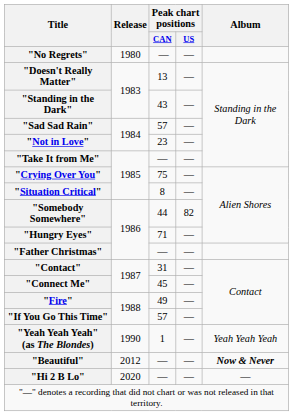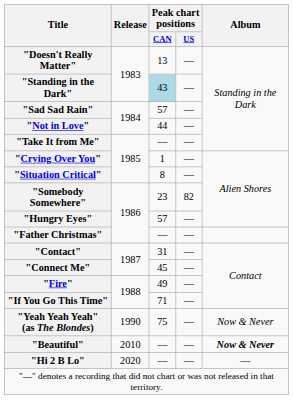 <table class="wikitable plainrowheaders" style="text-align:center;">
 <tr>
 <th scope="col" rowspan="2" style="width:10em;">Title</th>
 <th scope="col" rowspan="2" style="width:1em;">Release</th>
 <th scope="col" colspan="2">Peak chart positions</th>
 <th scope="col" rowspan="2" style="width:8em;">Album</th>
 </tr>
 <tr style="font-size:smaller;">
 <th width="35"><a href='#'>CAN</a><br></th>
 <th width="35"><a href='#'>US</a><br></th>
 </tr>
 <tr>
-<th scope="row">"No Regrets"</th>
-<td>1980</td>
-<td align=center> —</td>
-<td align=center>—</td>
-<td></td>
-</tr>
-<tr>
 <th scope="row">"Doesn't Really Matter"</th>
 <td rowspan=2>1983</td>
 <td align=center>13</td>
 <td align=center>—</td>
 <td rowspan=5><em>Standing in the Dark</em></td>
 </tr>
 <tr>
 <th scope="row">"Standing in the Dark"</th>
-<td align=center>43</td>
+<td align=center style="background: lightblue;">43</td>
 <td align=center>—</td>
 </tr>
 <tr>
 <th scope="row">"Sad Sad Rain"</th>
 <td rowspan=2>1984</td>
 <td align=center>57</td>
 <td align=center>—</td>
 </tr>
 <tr>
 <th scope="row">"<a href='#'>Not in Love</a>"</th>
-<td align=center>23</td>
+<td align=center>44</td>
 <td align=center>—</td>
 </tr>
 <tr>
 <th scope="row">"Take It from Me"</th>
 <td rowspan=3>1985</td>
 <td align=center>—</td>
 <td align=center>—</td>
 </tr>
 <tr>
 <th scope="row">"<a href='#'>Crying Over You</a>"</th>
-<td align=center>75</td>
+<td align=center>1</td>
 <td align=center>—</td>
 <td rowspan=4><em>Alien Shores</em></td>
 </tr>
 <tr>
 <th scope="row">"<a href='#'>Situation Critical</a>"</th>
 <td align=center>8</td>
 <td align=center>—</td>
 </tr>
 <tr>
 <th scope="row">"Somebody Somewhere"</th>
 <td rowspan=3>1986</td>
-<td align=center>44</td>
+<td align=center>23</td>
 <td align=center>82</td>
 </tr>
 <tr>
 <th scope="row">"Hungry Eyes"</th>
-<td align=center>71</td>
+<td align=center>57</td>
 <td align=center>—</td>
 </tr>
 <tr>
 <th scope="row">"Father Christmas"</th>
 <td align=center>—</td>
 <td align=center>—</td>
 <td></td>
 </tr>
 <tr>
 <th scope="row">"Contact"</th>
 <td rowspan=2>1987</td>
 <td align=center>31</td>
 <td align=center>—</td>
 <td rowspan=4><em>Contact</em></td>
 </tr>
 <tr>
 <th scope="row">"Connect Me"</th>
 <td align=center>45</td>
 <td align=center>—</td>
 </tr>
 <tr>
 <th scope="row">"<a href='#'>Fire</a>"</th>
 <td rowspan=2>1988</td>
 <td align=center>49</td>
 <td align=center>—</td>
 </tr>
 <tr>
 <th scope="row">"If You Go This Time"</th>
-<td align=center>57</td>
+<td align=center>71</td>
 <td align=center>—</td>
 </tr>
 <tr>
 <th scope="row">"Yeah Yeah Yeah" <br>(as <em>The Blondes</em>)</th>
 <td>1990</td>
-<td align=center>1</td>
+<td align=center>75</td>
 <td align=center>—</td>
-<td><em>Yeah Yeah Yeah</em></td>
+<td><em>Now & Never</em></td>
 </tr>
 <tr>
 <th scope="row">"Beautiful"</th>
-<td>2012</td>
+<td>2010</td>
 <td align=center>—</td>
 <td align=center>—</td>
 <td><strong><em>Now & Never</em></strong></td>
 </tr>
 <tr>
 <th scope="row">"Hi 2 B Lo"</th>
 <td>2020</td>
 <td align=center>—</td>
 <td align=center>—</td>
 <td>—</td>
 </tr>
 <tr>
 <td colspan="5" align="center" style="font-size:90%">"—" denotes a recording that did not chart or was not released in that territory.</td>
 </tr>
 </table>
